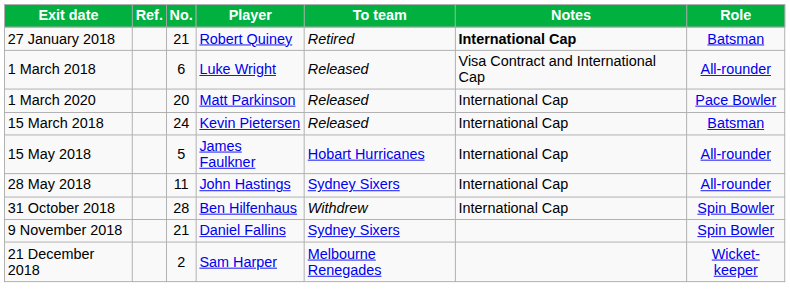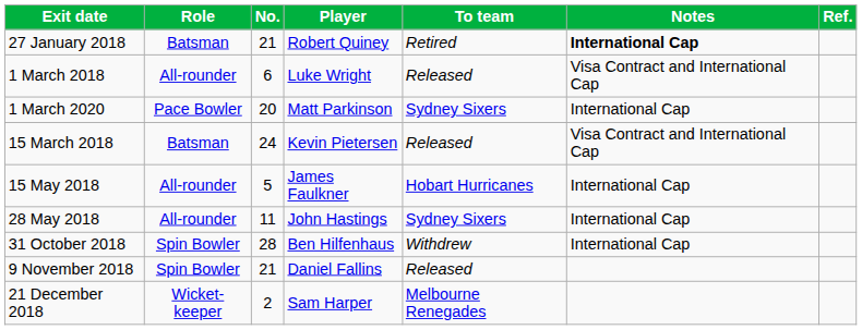 <table class="wikitable sortable">
 <tr>
 <th style="background:#00B13F; color:white;"><strong>Exit date</strong></th>
-<th style="background:#00B13F; color:white;"><strong>Ref.</strong></th>
+<th style="background:#00B13F; color:white;"><strong>Role</strong></th>
 <th style="background:#00B13F; color:white;"><strong>No.</strong></th>
 <th style="background:#00B13F; color:white;"><strong>Player</strong></th>
 <th style="background:#00B13F; color:white;"><strong>To team</strong></th>
 <th style="background:#00B13F; color:white;"><strong>Notes</strong></th>
-<th style="background:#00B13F; color:white;"><strong>Role</strong></th>
+<th style="background:#00B13F; color:white;"><strong>Ref.</strong></th>
 </tr>
 <tr>
 <td>27 January 2018</td>
-<td></td>
+<td style="text-align:center;"><a href='#'>Batsman</a></td>
 <td style="text-align:center;">21</td>
 <td style="text-align:left;"> <a href='#'>Robert Quiney</a></td>
 <td style="text-align:left;"><em>Retired</em></td>
 <td><strong>International Cap</strong></td>
-<td style="text-align:center;"><a href='#'>Batsman</a></td>
+<td></td>
 </tr>
 <tr>
 <td>1 March 2018</td>
-<td></td>
+<td style="text-align:center;"><a href='#'>All-rounder</a></td>
 <td style="text-align:center;">6</td>
 <td style="text-align:left;"> <a href='#'>Luke Wright</a></td>
 <td style="text-align:left;"><em>Released</em></td>
 <td>Visa Contract and International Cap</td>
-<td style="text-align:center;"><a href='#'>All-rounder</a></td>
+<td></td>
 </tr>
 <tr>
 <td>1 March 2020</td>
-<td></td>
+<td style="text-align:center;"><a href='#'>Pace Bowler</a></td>
 <td style="text-align:center;">20</td>
 <td style="text-align:left;"> <a href='#'>Matt Parkinson</a></td>
-<td style="text-align:left;"><em>Released</em></td>
+<td style="text-align:left;"> <a href='#'>Sydney Sixers</a></td>
 <td>International Cap</td>
-<td style="text-align:center;"><a href='#'>Pace Bowler</a></td>
+<td></td>
 </tr>
 <tr>
 <td>15 March 2018</td>
-<td></td>
+<td style="text-align:center;"><a href='#'>Batsman</a></td>
 <td style="text-align:center;">24</td>
 <td style="text-align:left;"> <a href='#'>Kevin Pietersen</a></td>
 <td style="text-align:left;"><em>Released</em></td>
-<td>International Cap</td>
-<td style="text-align:center;"><a href='#'>Batsman</a></td>
+<td>Visa Contract and International Cap</td>
+<td></td>
 </tr>
 <tr>
 <td>15 May 2018</td>
-<td></td>
+<td style="text-align:center;"><a href='#'>All-rounder</a></td>
 <td style="text-align:center;">5</td>
 <td style="text-align:left;"> <a href='#'>James Faulkner</a></td>
 <td style="text-align:left;"> <a href='#'>Hobart Hurricanes</a></td>
 <td>International Cap</td>
-<td style="text-align:center;"><a href='#'>All-rounder</a></td>
+<td></td>
 </tr>
 <tr>
 <td>28 May 2018</td>
-<td></td>
+<td style="text-align:center;"><a href='#'>All-rounder</a></td>
 <td style="text-align:center;">11</td>
 <td style="text-align:left;"> <a href='#'>John Hastings</a></td>
 <td style="text-align:left;"> <a href='#'>Sydney Sixers</a></td>
 <td>International Cap</td>
-<td style="text-align:center;"><a href='#'>All-rounder</a></td>
+<td></td>
 </tr>
 <tr>
 <td>31 October 2018</td>
-<td></td>
+<td style="text-align:center;"><a href='#'>Spin Bowler</a></td>
 <td style="text-align:center;">28</td>
 <td style="text-align:left;"> <a href='#'>Ben Hilfenhaus</a></td>
 <td style="text-align:left;"><em>Withdrew</em></td>
 <td>International Cap</td>
-<td style="text-align:center;"><a href='#'>Spin Bowler</a></td>
+<td></td>
 </tr>
 <tr>
 <td>9 November 2018</td>
-<td></td>
+<td style="text-align:center;"><a href='#'>Spin Bowler</a></td>
 <td style="text-align:center;">21</td>
 <td style="text-align:left;"> <a href='#'>Daniel Fallins</a></td>
-<td style="text-align:left;"> <a href='#'>Sydney Sixers</a></td>
+<td style="text-align:left;"><em>Released</em></td>
 <td></td>
-<td style="text-align:center;"><a href='#'>Spin Bowler</a></td>
+<td></td>
 </tr>
 <tr>
 <td>21 December 2018</td>
-<td></td>
+<td style="text-align:center;"><a href='#'>Wicket-keeper</a></td>
 <td style="text-align:center;">2</td>
 <td style="text-align:left;"> <a href='#'>Sam Harper</a></td>
 <td style="text-align:left;"> <a href='#'>Melbourne Renegades</a></td>
 <td></td>
-<td style="text-align:center;"><a href='#'>Wicket-keeper</a></td>
+<td></td>
 </tr>
 </table>
